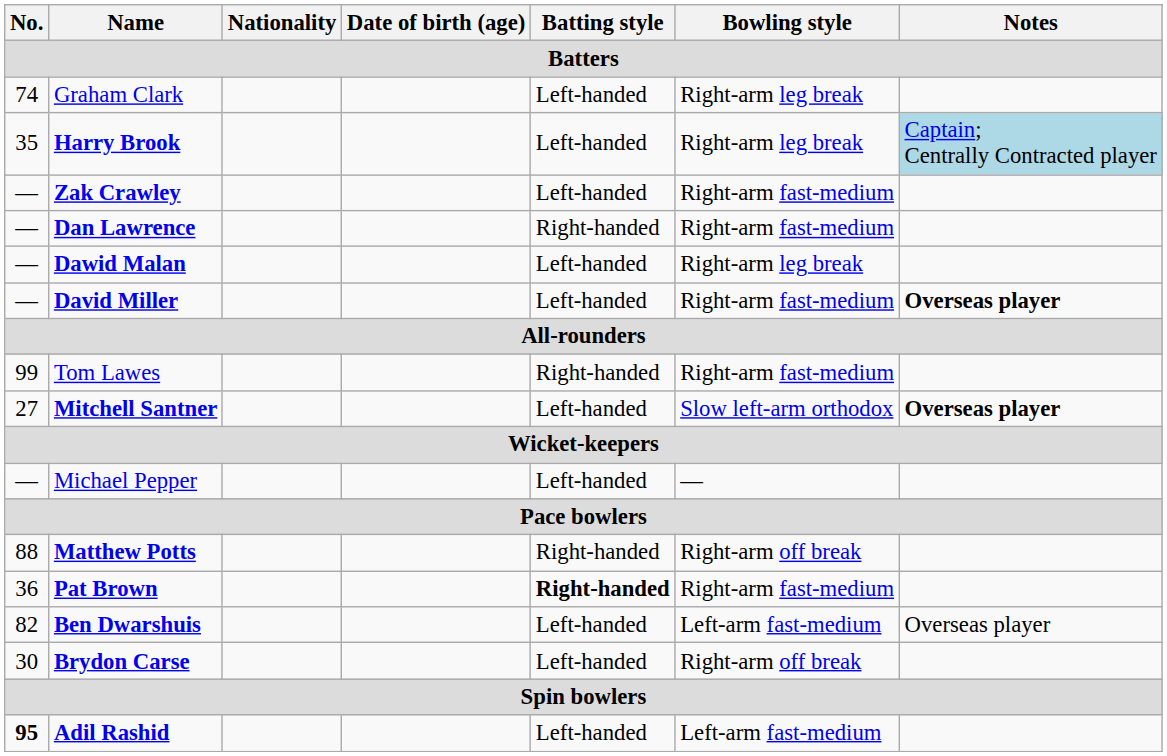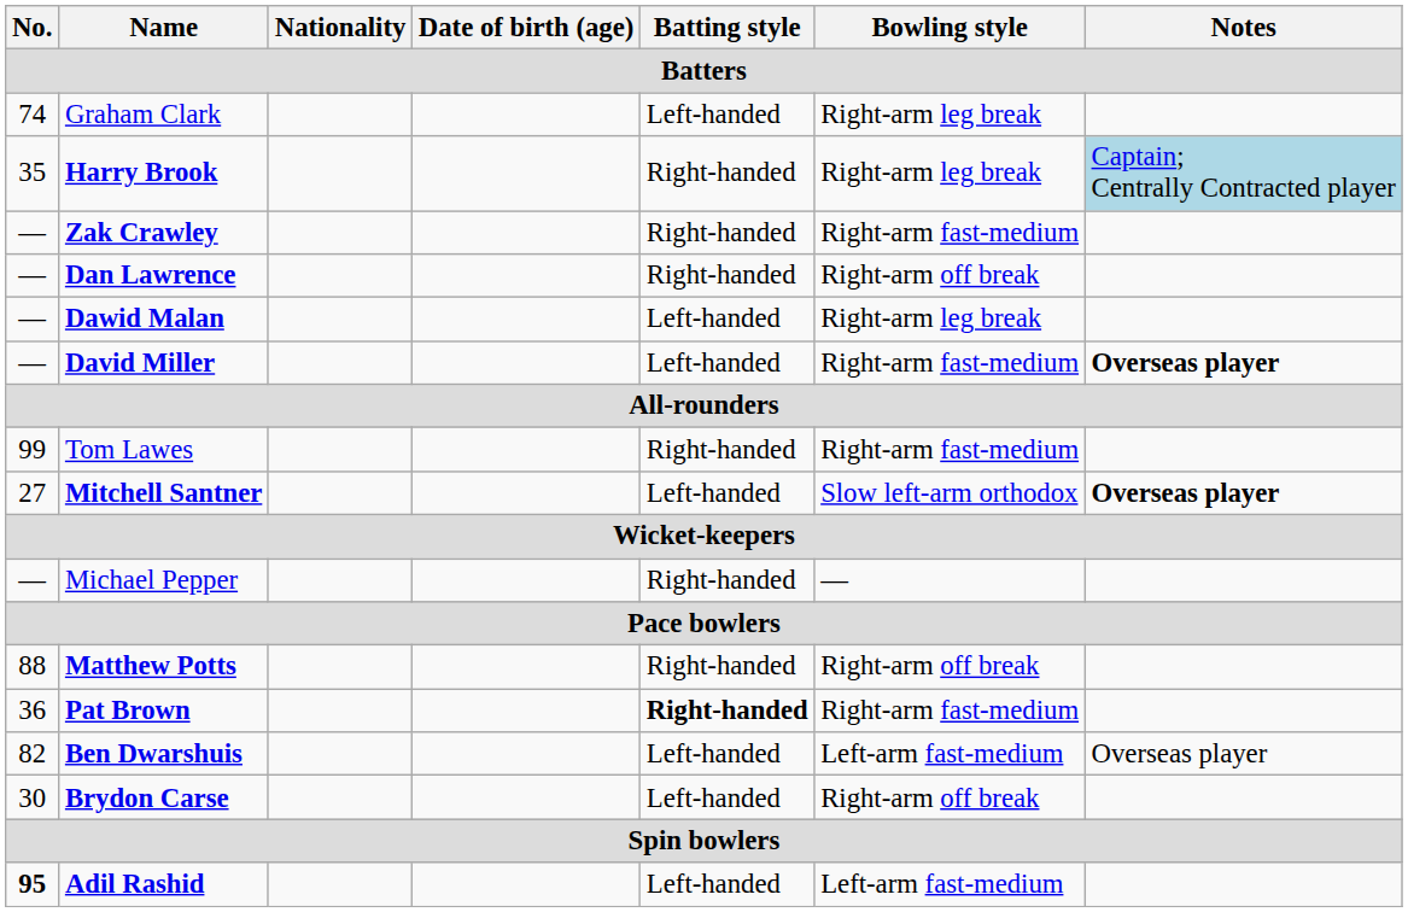 <table class="wikitable">
 <tr>
 <th>No.</th>
 <th>Name</th>
 <th>Nationality</th>
 <th>Date of birth (age)</th>
 <th>Batting style</th>
 <th>Bowling style</th>
 <th>Notes</th>
 </tr>
 <tr>
 <th colspan="7" style="background: #DCDCDC" align=right>Batters</th>
 </tr>
 <tr>
 <td style="text-align:center">74</td>
 <td><a href='#'>Graham Clark</a></td>
 <td></td>
 <td></td>
 <td>Left-handed</td>
 <td>Right-arm <a href='#'>leg break</a></td>
 <td></td>
 </tr>
 <tr>
 <td style="text-align:center">35</td>
 <td><strong><a href='#'>Harry Brook</a></strong></td>
 <td></td>
 <td></td>
-<td>Left-handed</td>
+<td>Right-handed</td>
 <td>Right-arm <a href='#'>leg break</a></td>
 <td style="background: lightblue;"><a href='#'>Captain</a>; <br>Centrally Contracted player</td>
 </tr>
 <tr>
 <td style="text-align:center">—</td>
 <td><strong><a href='#'>Zak Crawley</a></strong></td>
 <td></td>
 <td></td>
-<td>Left-handed</td>
+<td>Right-handed</td>
 <td>Right-arm <a href='#'>fast-medium</a></td>
 <td></td>
 </tr>
 <tr>
 <td style="text-align:center">—</td>
 <td><strong><a href='#'>Dan Lawrence</a></strong></td>
 <td></td>
 <td></td>
 <td>Right-handed</td>
-<td>Right-arm <a href='#'>fast-medium</a></td>
+<td>Right-arm <a href='#'>off break</a></td>
 <td></td>
 </tr>
 <tr>
 <td style="text-align:center">—</td>
 <td><strong><a href='#'>Dawid Malan</a></strong></td>
 <td></td>
 <td></td>
 <td>Left-handed</td>
 <td>Right-arm <a href='#'>leg break</a></td>
 <td></td>
 </tr>
 <tr>
 <td style="text-align:center">—</td>
 <td><strong><a href='#'>David Miller</a></strong></td>
 <td></td>
 <td></td>
 <td>Left-handed</td>
 <td>Right-arm <a href='#'>fast-medium</a></td>
 <td><strong>Overseas player</strong></td>
 </tr>
 <tr>
 <th colspan="7" style="background: #DCDCDC" align=right>All-rounders</th>
 </tr>
 <tr>
 <td style="text-align:center">99</td>
 <td><a href='#'>Tom Lawes</a></td>
 <td></td>
 <td></td>
 <td>Right-handed</td>
 <td>Right-arm <a href='#'>fast-medium</a></td>
 <td></td>
 </tr>
 <tr>
 <td style="text-align:center">27</td>
 <td><strong><a href='#'>Mitchell Santner</a></strong></td>
 <td></td>
 <td></td>
 <td>Left-handed</td>
 <td><a href='#'>Slow left-arm orthodox</a></td>
 <td><strong>Overseas player</strong></td>
 </tr>
 <tr>
 <th colspan="7" style="background: #DCDCDC" align=right>Wicket-keepers</th>
 </tr>
 <tr>
 <td style="text-align:center">—</td>
 <td><a href='#'>Michael Pepper</a></td>
 <td></td>
 <td></td>
-<td>Left-handed</td>
+<td>Right-handed</td>
 <td>—</td>
 <td></td>
 </tr>
 <tr>
 <th colspan="7" style="background: #DCDCDC" align=right>Pace bowlers</th>
 </tr>
 <tr>
 <td style="text-align:center">88</td>
 <td><strong><a href='#'>Matthew Potts</a></strong></td>
 <td></td>
 <td></td>
 <td>Right-handed</td>
 <td>Right-arm <a href='#'>off break</a></td>
 <td></td>
 </tr>
 <tr>
 <td style="text-align:center">36</td>
 <td><strong><a href='#'>Pat Brown</a></strong></td>
 <td></td>
 <td></td>
 <td><strong>Right-handed</strong></td>
 <td>Right-arm <a href='#'>fast-medium</a></td>
 <td></td>
 </tr>
 <tr>
 <td style="text-align:center">82</td>
 <td><strong><a href='#'>Ben Dwarshuis</a></strong></td>
 <td></td>
 <td></td>
 <td>Left-handed</td>
 <td>Left-arm <a href='#'>fast-medium</a></td>
 <td>Overseas player</td>
 </tr>
 <tr>
 <td style="text-align:center">30</td>
 <td><strong><a href='#'>Brydon Carse</a></strong></td>
 <td></td>
 <td></td>
 <td>Left-handed</td>
 <td>Right-arm <a href='#'>off break</a></td>
 <td></td>
 </tr>
 <tr>
 <th colspan="7" style="background: #DCDCDC" align=right>Spin bowlers</th>
 </tr>
 <tr>
 <td style="text-align:center"><strong>95</strong></td>
 <td><strong><a href='#'>Adil Rashid</a></strong></td>
 <td></td>
 <td></td>
 <td>Left-handed</td>
 <td>Left-arm <a href='#'>fast-medium</a></td>
 <td></td>
 </tr>
 </table>
